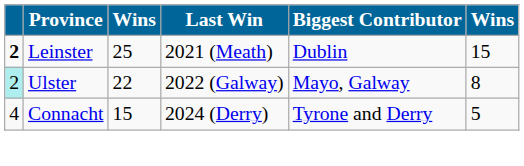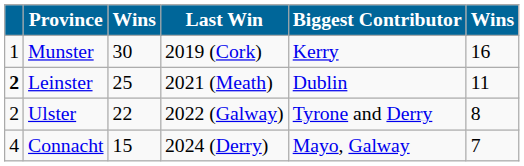 <table class="wikitable">
 <tr>
 <th style="background:#069; color:white;"></th>
 <th style="background:#069; color:white;">Province</th>
 <th style="background:#069; color:white;">Wins</th>
 <th style="background:#069; color:white;">Last Win</th>
 <th style="background:#069; color:white;">Biggest Contributor</th>
 <th style="background:#069; color:white;">Wins</th>
 </tr>
 <tr>
+<td>1</td>
+<td><a href='#'>Munster</a></td>
+<td>30</td>
+<td>2019 (<a href='#'>Cork</a>)</td>
+<td><a href='#'>Kerry</a></td>
+<td>16</td>
+</tr>
+<tr>
 <td><strong>2</strong></td>
 <td><a href='#'>Leinster</a></td>
 <td>25</td>
 <td>2021 (<a href='#'>Meath</a>)</td>
 <td><a href='#'>Dublin</a></td>
-<td>15</td>
+<td>11</td>
 </tr>
 <tr>
-<td style="background: paleturquoise;">2</td>
+<td>2</td>
 <td><a href='#'>Ulster</a></td>
 <td>22</td>
 <td>2022 (<a href='#'>Galway</a>)</td>
-<td><a href='#'>Mayo</a>, <a href='#'>Galway</a></td>
+<td><a href='#'>Tyrone</a> and <a href='#'>Derry</a></td>
 <td>8</td>
 </tr>
 <tr>
 <td>4</td>
 <td><a href='#'>Connacht</a></td>
 <td>15</td>
 <td>2024 (<a href='#'>Derry</a>)</td>
-<td><a href='#'>Tyrone</a> and <a href='#'>Derry</a></td>
-<td>5</td>
+<td><a href='#'>Mayo</a>, <a href='#'>Galway</a></td>
+<td>7</td>
 </tr>
 </table>
